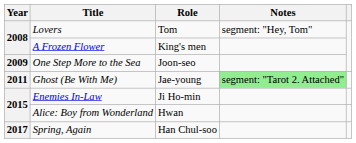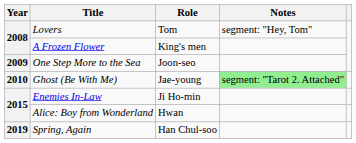 <table class="wikitable sortable plainrowheaders">
 <tr>
 <th scope="col">Year</th>
 <th scope="col">Title</th>
 <th scope="col">Role</th>
 <th scope="col">Notes</th>
 <th scope="col" class="unsortable"></th>
 </tr>
 <tr>
 <th scope="row" rowspan="2">2008</th>
 <td><em>Lovers</em></td>
 <td>Tom</td>
 <td>segment: "Hey, Tom"</td>
 <td rowspan=3></td>
 </tr>
 <tr>
 <td><em><a href='#'>A Frozen Flower</a></em></td>
 <td>King's men </td>
 <td></td>
 </tr>
 <tr>
 <th scope="row">2009</th>
 <td><em>One Step More to the Sea</em></td>
 <td>Joon-seo</td>
 </tr>
 <tr>
-<th scope="row">2011</th>
+<th scope="row">2010</th>
 <td><em>Ghost (Be With Me)</em></td>
 <td>Jae-young</td>
 <td style="background: lightgreen;">segment: "Tarot 2. Attached"</td>
 <td></td>
 </tr>
 <tr>
 <th scope="row" rowspan="2">2015</th>
 <td><em><a href='#'>Enemies In-Law</a></em></td>
 <td>Ji Ho-min</td>
 <td></td>
 <td></td>
 </tr>
 <tr>
 <td><em>Alice: Boy from Wonderland</em></td>
 <td>Hwan</td>
 <td></td>
 <td></td>
 </tr>
 <tr>
-<th scope="row">2017</th>
+<th scope="row">2019</th>
 <td><em>Spring, Again</em></td>
 <td>Han Chul-soo</td>
 <td></td>
 <td></td>
 </tr>
 </table>
